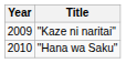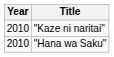 <table class="wikitable">
 <tr>
 <th>Year</th>
 <th>Title</th>
 </tr>
 <tr>
-<td>2009</td>
+<td>2010</td>
 <td>"Kaze ni naritai"</td>
 </tr>
 <tr>
 <td>2010</td>
 <td>"Hana wa Saku"</td>
 </tr>
 </table>
